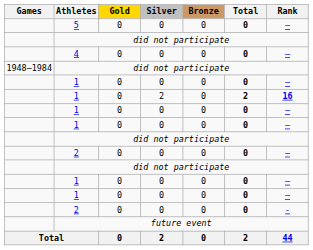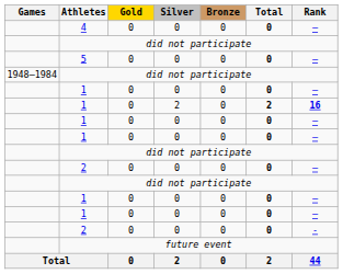 <table class="wikitable" style="text-align:center; font-size:90%;">
 <tr>
 <th>Games</th>
 <th>Athletes</th>
 <td style="background:gold; width:4.5em; font-weight:bold;">Gold</td>
 <td style="background:silver; width:4.5em; font-weight:bold;">Silver</td>
 <td style="background:#cc9966; width:4.5em; font-weight:bold;">Bronze</td>
 <th style="width:4.5em; font-weight:bold;">Total</th>
 <th style="width:4.5em; font-weight:bold;">Rank</th>
 </tr>
 <tr>
 <td align=left></td>
-<td><a href='#'>5</a></td>
+<td><a href='#'>4</a></td>
 <td>0</td>
 <td>0</td>
 <td>0</td>
 <td><strong>0</strong></td>
 <td><a href='#'>–</a></td>
 </tr>
 <tr>
 <td align=left></td>
 <td colspan=6><em>did not participate</em></td>
 </tr>
 <tr>
 <td align=left></td>
-<td><a href='#'>4</a></td>
+<td><a href='#'>5</a></td>
 <td>0</td>
 <td>0</td>
 <td>0</td>
 <td><strong>0</strong></td>
 <td><a href='#'>–</a></td>
 </tr>
 <tr>
 <td align=left>1948–1984</td>
 <td colspan=6><em>did not participate</em></td>
 </tr>
 <tr>
 <td align=left></td>
 <td><a href='#'>1</a></td>
 <td>0</td>
 <td>0</td>
 <td>0</td>
 <td><strong>0</strong></td>
 <td><a href='#'>–</a></td>
 </tr>
 <tr>
 <td align=left></td>
 <td><a href='#'>1</a></td>
 <td>0</td>
 <td>2</td>
 <td>0</td>
 <td><strong>2</strong></td>
 <td><strong><a href='#'>16</a></strong></td>
 </tr>
 <tr>
 <td align=left></td>
 <td><a href='#'>1</a></td>
 <td>0</td>
 <td>0</td>
 <td>0</td>
 <td><strong>0</strong></td>
 <td><a href='#'>–</a></td>
 </tr>
 <tr>
 <td align=left></td>
 <td><a href='#'>1</a></td>
 <td>0</td>
 <td>0</td>
 <td>0</td>
 <td><strong>0</strong></td>
 <td><a href='#'>–</a></td>
 </tr>
 <tr>
 <td align=left></td>
 <td colspan=6><em>did not participate</em></td>
 </tr>
 <tr>
 <td align=left></td>
 <td><a href='#'>2</a></td>
 <td>0</td>
 <td>0</td>
 <td>0</td>
 <td><strong>0</strong></td>
 <td><a href='#'>–</a></td>
 </tr>
 <tr>
 <td align=left></td>
 <td colspan=6><em>did not participate</em></td>
 </tr>
 <tr>
 <td align=left></td>
 <td><a href='#'>1</a></td>
 <td>0</td>
 <td>0</td>
 <td>0</td>
 <td><strong>0</strong></td>
 <td><a href='#'>–</a></td>
 </tr>
 <tr>
 <td align=left></td>
 <td><a href='#'>1</a></td>
 <td>0</td>
 <td>0</td>
 <td>0</td>
 <td><strong>0</strong></td>
 <td><a href='#'>–</a></td>
 </tr>
 <tr>
 <td align=left></td>
 <td><a href='#'>2</a></td>
 <td>0</td>
 <td>0</td>
 <td>0</td>
 <td><strong>0</strong></td>
 <td><a href='#'>-</a></td>
 </tr>
 <tr>
 <td align=left></td>
 <td colspan=6><em>future event</em></td>
 </tr>
 <tr>
 <th colspan=2>Total</th>
 <th>0</th>
 <th>2</th>
 <th>0</th>
 <th>2</th>
 <th><a href='#'>44</a></th>
 </tr>
 </table>
